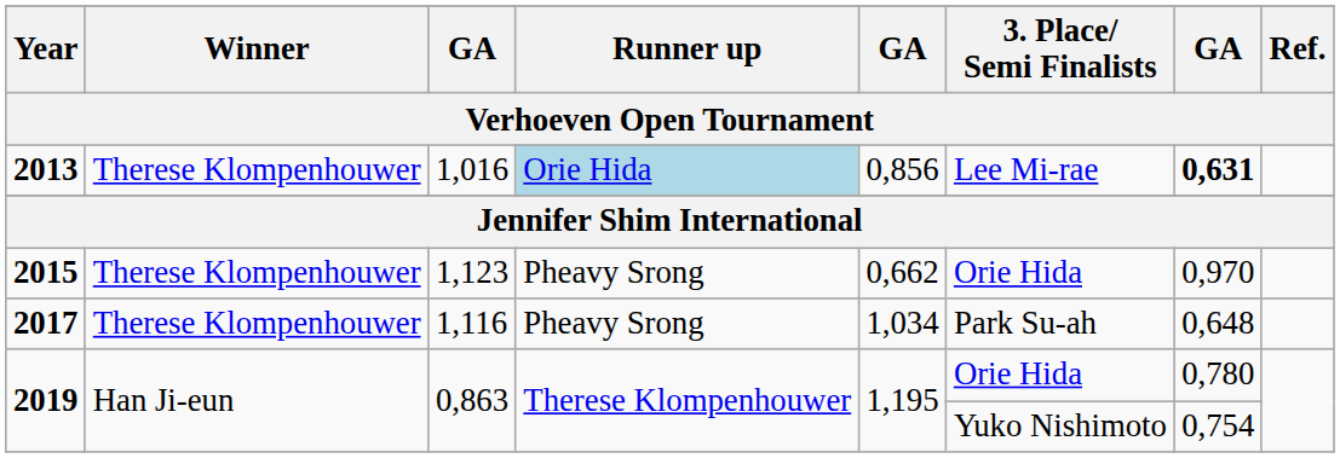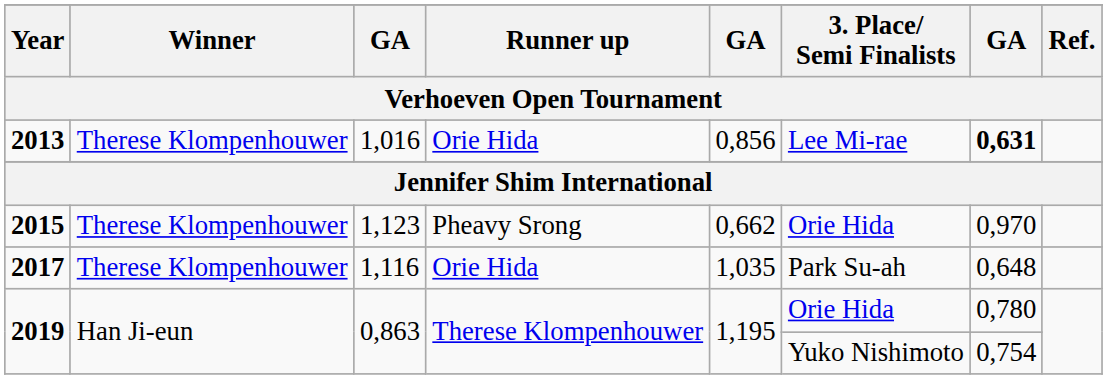 <table class="wikitable">
 <tr style="background:#EFEFEF;">
 </tr>
 <tr>
 <th>Year</th>
 <th>Winner</th>
 <th>GA</th>
 <th>Runner up</th>
 <th>GA</th>
 <th>3. Place/<br>Semi Finalists</th>
 <th>GA</th>
 <th>Ref.</th>
 </tr>
 <tr>
 <th colspan="8">Verhoeven Open Tournament</th>
 </tr>
 <tr>
 <td><strong>2013</strong></td>
 <td> <a href='#'>Therese Klompenhouwer</a></td>
 <td>1,016</td>
-<td style="background: lightblue;"> <a href='#'>Orie Hida</a></td>
+<td> <a href='#'>Orie Hida</a></td>
 <td>0,856</td>
 <td> <a href='#'>Lee Mi-rae</a></td>
 <td><strong>0,631</strong></td>
 <td></td>
 </tr>
 <tr>
 </tr>
 <tr>
 <th colspan="8">Jennifer Shim International</th>
 </tr>
 <tr>
 <td><strong>2015</strong></td>
 <td> <a href='#'>Therese Klompenhouwer</a></td>
 <td>1,123</td>
 <td>  Pheavy Srong</td>
 <td>0,662</td>
 <td> <a href='#'>Orie Hida</a></td>
 <td>0,970</td>
 <td></td>
 </tr>
 <tr>
 <td><strong>2017</strong></td>
 <td> <a href='#'>Therese Klompenhouwer</a></td>
 <td>1,116</td>
-<td>  Pheavy Srong</td>
-<td>1,034</td>
+<td> <a href='#'>Orie Hida</a></td>
+<td>1,035</td>
 <td> Park Su-ah</td>
 <td>0,648</td>
 <td></td>
 </tr>
 <tr>
 <td rowspan="2"><strong>2019</strong></td>
 <td rowspan="2"> Han Ji-eun</td>
 <td rowspan="2">0,863</td>
 <td rowspan="2"> <a href='#'>Therese Klompenhouwer</a></td>
 <td rowspan="2">1,195</td>
 <td> <a href='#'>Orie Hida</a></td>
 <td>0,780</td>
 <td rowspan="2"></td>
 </tr>
 <tr>
 <td>  Yuko Nishimoto</td>
 <td>0,754<br></td>
 </tr>
 </table>
